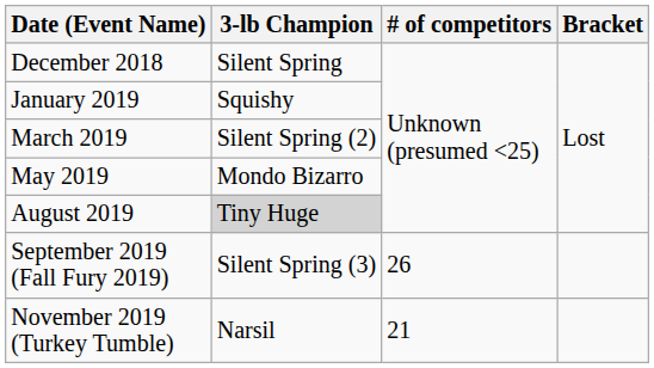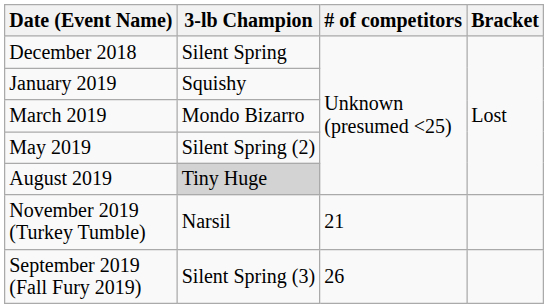 <table class="wikitable mw-collapsible mw-collapsed">
 <tr>
 <th>Date (Event Name)</th>
 <th>3-lb Champion</th>
 <th># of competitors</th>
 <th>Bracket</th>
 </tr>
 <tr>
 <td>December 2018</td>
 <td>Silent Spring</td>
 <td rowspan="5">Unknown<br>(presumed <25)</td>
 <td rowspan="5">Lost</td>
 </tr>
 <tr>
 <td>January 2019</td>
 <td>Squishy</td>
 </tr>
 <tr>
 <td>March 2019</td>
-<td>Silent Spring (2)</td>
+<td>Mondo Bizarro</td>
 </tr>
 <tr>
 <td>May 2019</td>
-<td>Mondo Bizarro</td>
+<td>Silent Spring (2)</td>
 </tr>
 <tr>
 <td>August 2019</td>
 <td style="background: lightgrey;">Tiny Huge</td>
+</tr>
+<tr>
+<td>November 2019<br>(Turkey Tumble)</td>
+<td>Narsil</td>
+<td>21</td>
+<td></td>
 </tr>
 <tr>
 <td>September 2019<br>(Fall Fury 2019)</td>
 <td>Silent Spring (3)</td>
 <td>26</td>
 <td></td>
 </tr>
-<tr>
-<td>November 2019<br>(Turkey Tumble)</td>
-<td>Narsil</td>
-<td>21</td>
-<td></td>
-</tr>
 </table>
